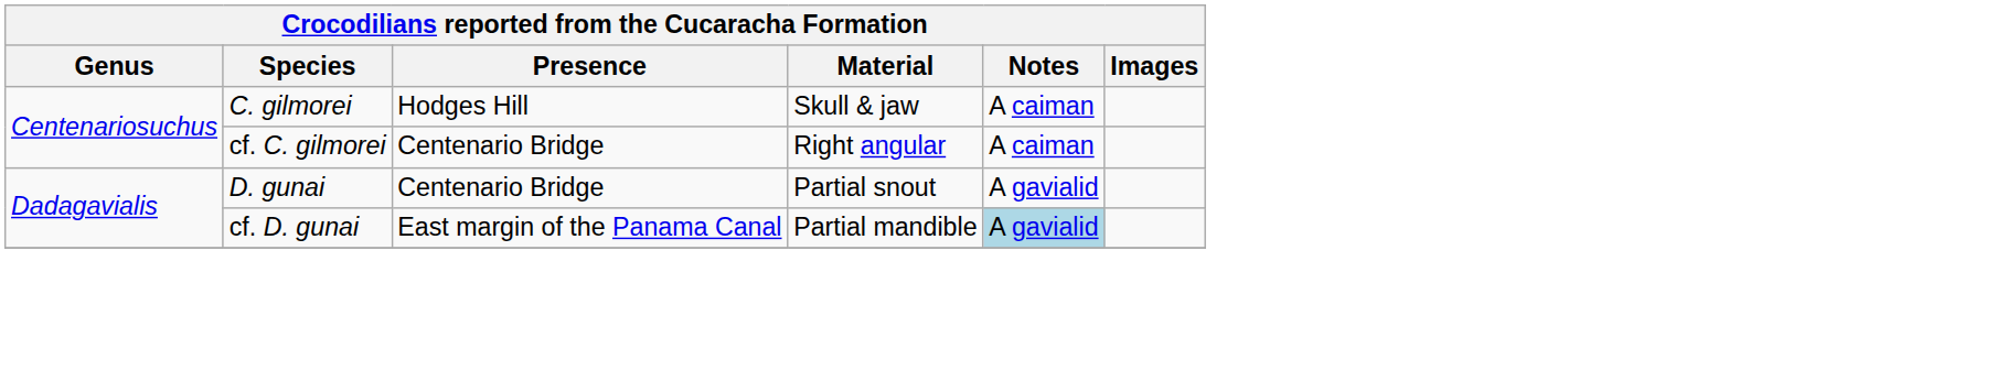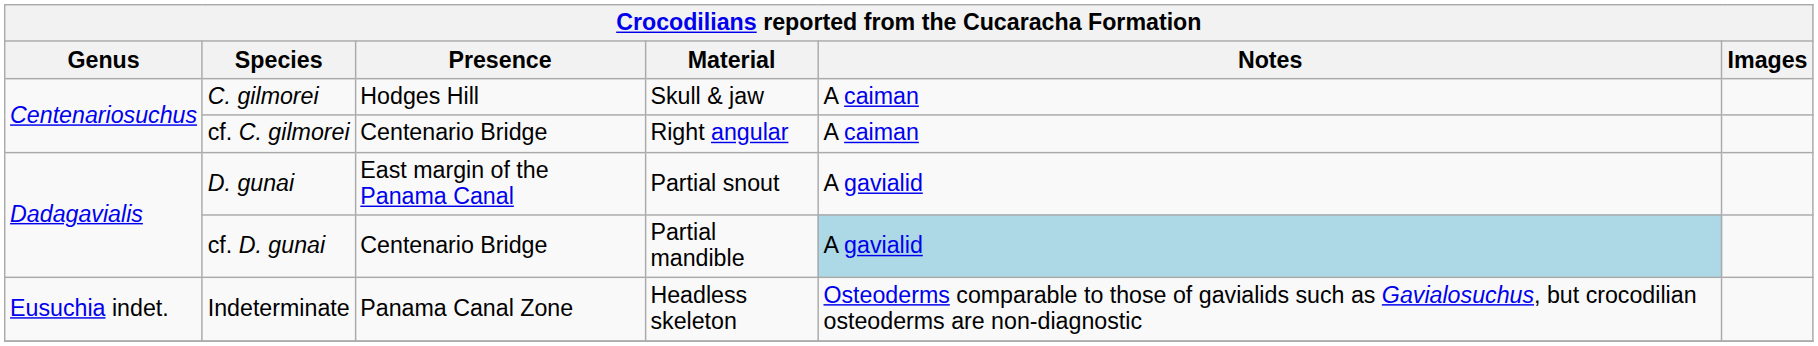 <table class="wikitable" align="center">
 <tr>
 <th colspan="6" align="center"><strong><a href='#'>Crocodilians</a> reported from the Cucaracha Formation</strong></th>
 </tr>
 <tr>
 <th>Genus</th>
 <th>Species</th>
 <th>Presence</th>
 <th><strong>Material</strong></th>
 <th>Notes</th>
 <th>Images</th>
 </tr>
 <tr>
 <td rowspan="2"><em><a href='#'>Centenariosuchus</a></em></td>
 <td><em>C. gilmorei</em></td>
 <td>Hodges Hill</td>
 <td>Skull & jaw</td>
 <td>A <a href='#'>caiman</a></td>
 <td></td>
 </tr>
 <tr>
 <td>cf. <em>C. gilmorei</em></td>
 <td>Centenario Bridge</td>
 <td>Right <a href='#'>angular</a></td>
 <td>A <a href='#'>caiman</a></td>
 <td></td>
 </tr>
 <tr>
 <td rowspan="2"><em><a href='#'>Dadagavialis</a></em></td>
 <td><em>D. gunai</em></td>
-<td>Centenario Bridge</td>
+<td>East margin of the <a href='#'>Panama Canal</a></td>
 <td>Partial snout</td>
 <td>A <a href='#'>gavialid</a></td>
 <td></td>
 </tr>
 <tr>
 <td>cf. <em>D. gunai</em></td>
-<td>East margin of the <a href='#'>Panama Canal</a></td>
+<td>Centenario Bridge</td>
 <td>Partial mandible</td>
 <td style="background: lightblue;">A <a href='#'>gavialid</a></td>
 <td></td>
 </tr>
 <tr>
+<td><a href='#'>Eusuchia</a> indet.</td>
+<td>Indeterminate</td>
+<td>Panama Canal Zone</td>
+<td>Headless skeleton</td>
+<td><a href='#'>Osteoderms</a> comparable to those of gavialids such as <em><a href='#'>Gavialosuchus</a></em>, but crocodilian osteoderms are non-diagnostic</td>
+<td></td>
+</tr>
+<tr>
 </tr>
 </table>
